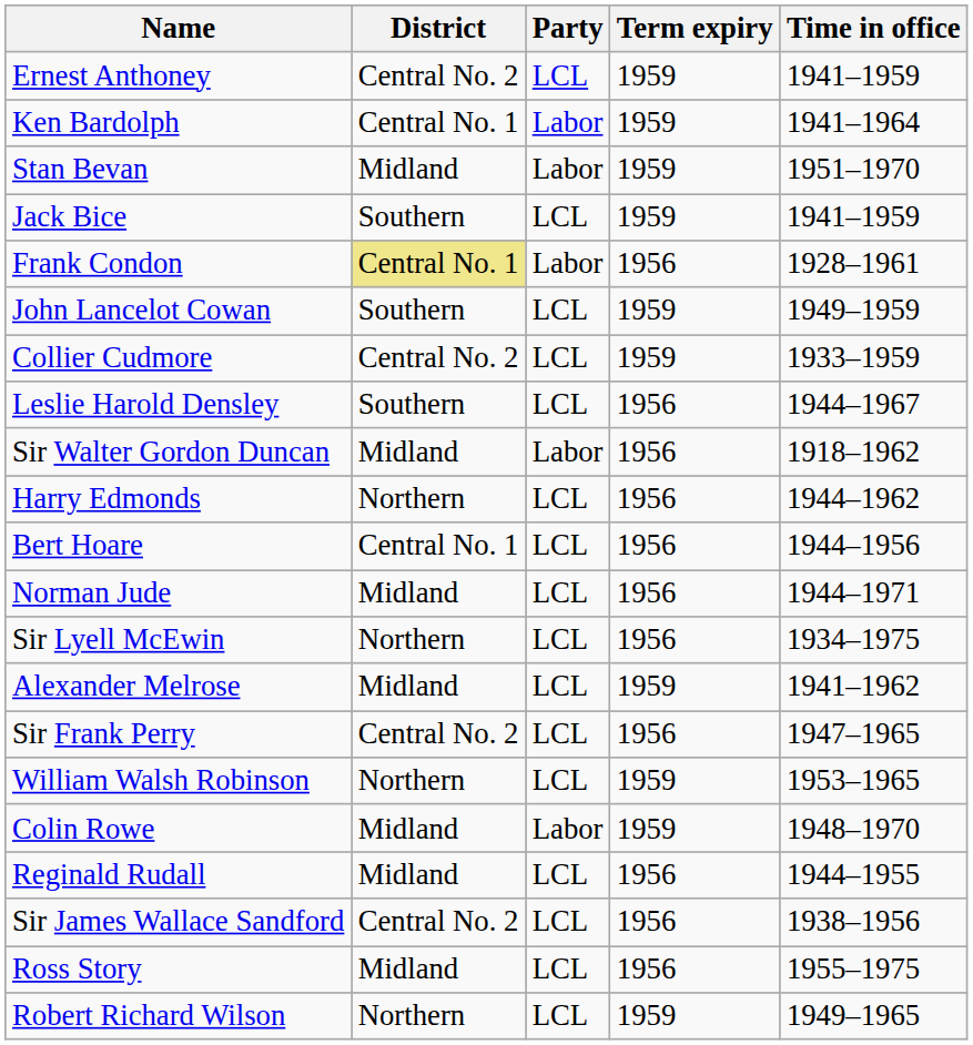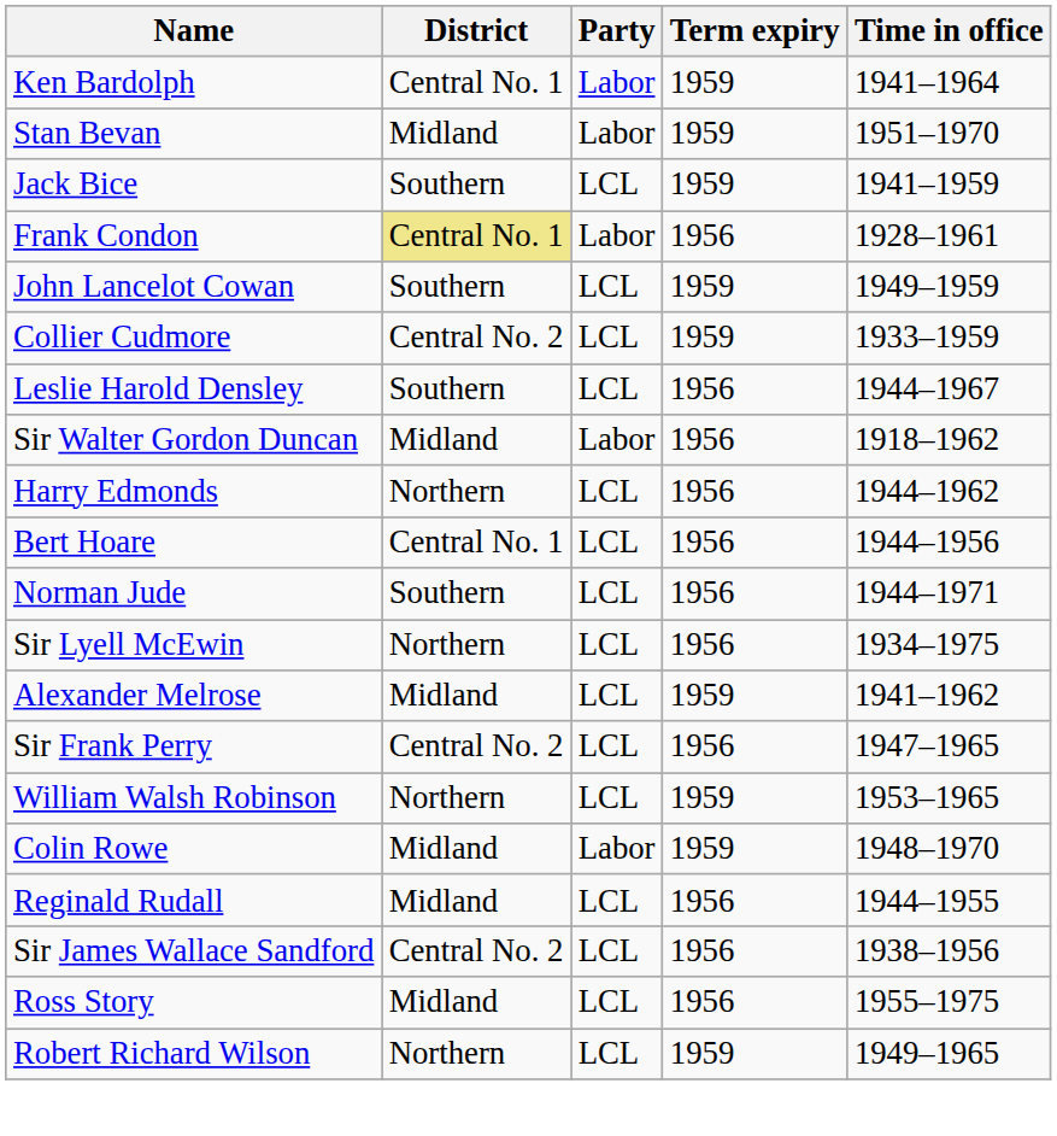 <table class="wikitable sortable">
 <tr>
 <th>Name</th>
 <th>District</th>
 <th>Party</th>
 <th>Term expiry</th>
 <th>Time in office</th>
-</tr>
-<tr>
-<td><a href='#'>Ernest Anthoney</a></td>
-<td>Central No. 2</td>
-<td><a href='#'>LCL</a></td>
-<td>1959</td>
-<td>1941–1959</td>
 </tr>
 <tr>
 <td><a href='#'>Ken Bardolph</a></td>
 <td>Central No. 1</td>
 <td><a href='#'>Labor</a></td>
 <td>1959</td>
 <td>1941–1964</td>
 </tr>
 <tr>
 <td><a href='#'>Stan Bevan</a></td>
 <td>Midland</td>
 <td>Labor</td>
 <td>1959</td>
 <td>1951–1970</td>
 </tr>
 <tr>
 <td><a href='#'>Jack Bice</a></td>
 <td>Southern</td>
 <td>LCL</td>
 <td>1959</td>
 <td>1941–1959</td>
 </tr>
 <tr>
 <td><a href='#'>Frank Condon</a></td>
 <td style="background: khaki;">Central No. 1</td>
 <td>Labor</td>
 <td>1956</td>
 <td>1928–1961</td>
 </tr>
 <tr>
 <td><a href='#'>John Lancelot Cowan</a></td>
 <td>Southern</td>
 <td>LCL</td>
 <td>1959</td>
 <td>1949–1959</td>
 </tr>
 <tr>
 <td><a href='#'>Collier Cudmore</a></td>
 <td>Central No. 2</td>
 <td>LCL</td>
 <td>1959</td>
 <td>1933–1959</td>
 </tr>
 <tr>
 <td><a href='#'>Leslie Harold Densley</a></td>
 <td>Southern</td>
 <td>LCL</td>
 <td>1956</td>
 <td>1944–1967</td>
 </tr>
 <tr>
 <td>Sir <a href='#'>Walter Gordon Duncan</a></td>
 <td>Midland</td>
 <td>Labor</td>
 <td>1956</td>
 <td>1918–1962</td>
 </tr>
 <tr>
 <td><a href='#'>Harry Edmonds</a></td>
 <td>Northern</td>
 <td>LCL</td>
 <td>1956</td>
 <td>1944–1962</td>
 </tr>
 <tr>
 <td><a href='#'>Bert Hoare</a></td>
 <td>Central No. 1</td>
 <td>LCL</td>
 <td>1956</td>
 <td>1944–1956</td>
 </tr>
 <tr>
 <td><a href='#'>Norman Jude</a></td>
-<td>Midland</td>
+<td>Southern</td>
 <td>LCL</td>
 <td>1956</td>
 <td>1944–1971</td>
 </tr>
 <tr>
 <td>Sir <a href='#'>Lyell McEwin</a></td>
 <td>Northern</td>
 <td>LCL</td>
 <td>1956</td>
 <td>1934–1975</td>
 </tr>
 <tr>
 <td><a href='#'>Alexander Melrose</a></td>
 <td>Midland</td>
 <td>LCL</td>
 <td>1959</td>
 <td>1941–1962</td>
 </tr>
 <tr>
 <td>Sir <a href='#'>Frank Perry</a></td>
 <td>Central No. 2</td>
 <td>LCL</td>
 <td>1956</td>
 <td>1947–1965</td>
 </tr>
 <tr>
 <td><a href='#'>William Walsh Robinson</a></td>
 <td>Northern</td>
 <td>LCL</td>
 <td>1959</td>
 <td>1953–1965</td>
 </tr>
 <tr>
 <td><a href='#'>Colin Rowe</a></td>
 <td>Midland</td>
 <td>Labor</td>
 <td>1959</td>
 <td>1948–1970</td>
 </tr>
 <tr>
 <td><a href='#'>Reginald Rudall</a> </td>
 <td>Midland</td>
 <td>LCL</td>
 <td>1956</td>
 <td>1944–1955</td>
 </tr>
 <tr>
 <td>Sir <a href='#'>James Wallace Sandford</a></td>
 <td>Central No. 2</td>
 <td>LCL</td>
 <td>1956</td>
 <td>1938–1956</td>
 </tr>
 <tr>
 <td><a href='#'>Ross Story</a> </td>
 <td>Midland</td>
 <td>LCL</td>
 <td>1956</td>
 <td>1955–1975</td>
 </tr>
 <tr>
 <td><a href='#'>Robert Richard Wilson</a></td>
 <td>Northern</td>
 <td>LCL</td>
 <td>1959</td>
 <td>1949–1965</td>
 </tr>
 </table>
